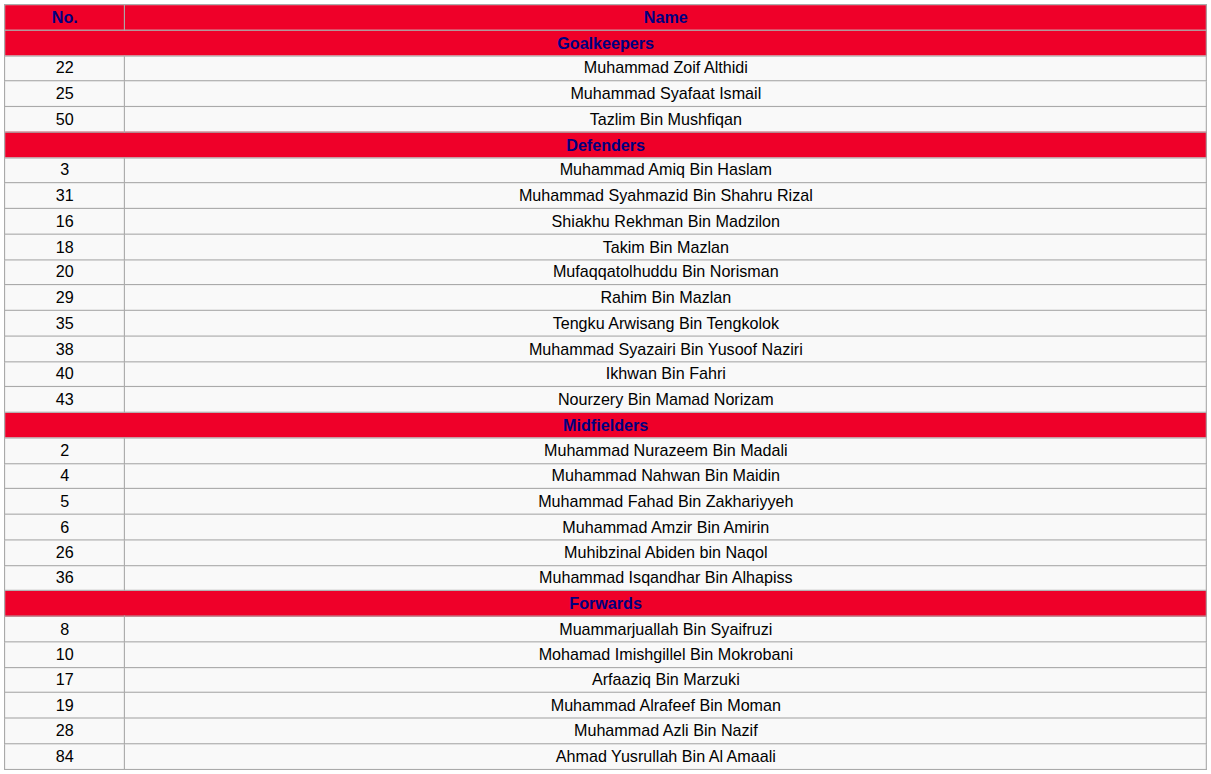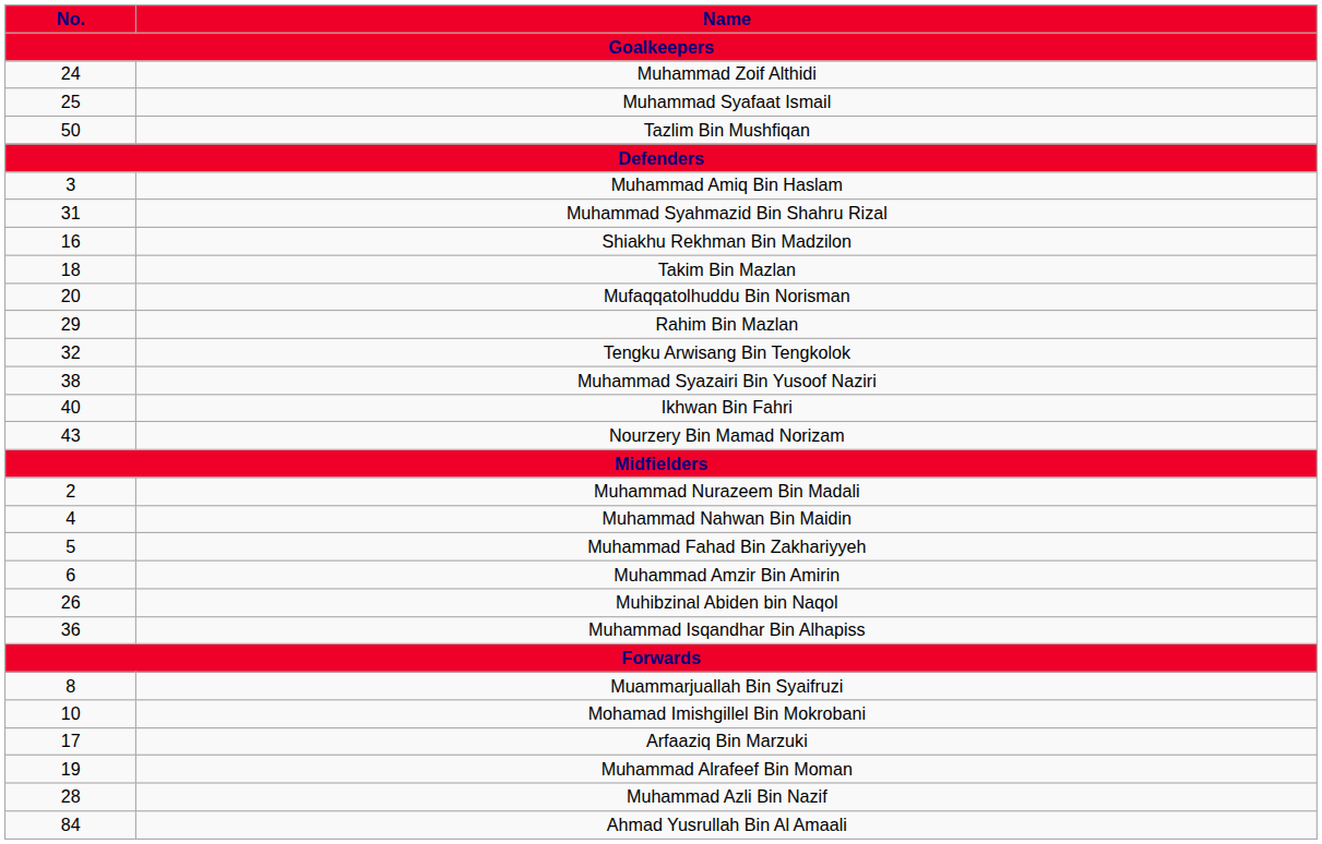 <table class="wikitable sortable" style="text-align:center; font-size:90%; width:85%;">
 <tr>
 <th style="background:#EF0029; color:#000080; text-align:center;">No.</th>
 <th style="background:#EF0029; color:#000080; text-align:center;">Name</th>
 </tr>
 <tr>
 <th colspan="9" style="background:#EF0029; color:#000080; text-align:center;">Goalkeepers</th>
 </tr>
 <tr>
-<td>22</td>
+<td>24</td>
 <td>Muhammad Zoif Althidi</td>
 </tr>
 <tr>
 <td>25</td>
 <td>Muhammad Syafaat Ismail</td>
 </tr>
 <tr>
 <td>50</td>
 <td>Tazlim Bin Mushfiqan</td>
 </tr>
 <tr>
 <th colspan="9" style="background:#EF0029; color:#000080; text-align:center;">Defenders</th>
 </tr>
 <tr>
 <td>3</td>
 <td>Muhammad Amiq Bin Haslam</td>
 </tr>
 <tr>
 <td>31</td>
 <td>Muhammad Syahmazid Bin Shahru Rizal</td>
 </tr>
 <tr>
 <td>16</td>
 <td>Shiakhu Rekhman Bin Madzilon</td>
 </tr>
 <tr>
 <td>18</td>
 <td>Takim Bin Mazlan</td>
 </tr>
 <tr>
 <td>20</td>
 <td>Mufaqqatolhuddu Bin Norisman</td>
 </tr>
 <tr>
 <td>29</td>
 <td>Rahim Bin Mazlan</td>
 </tr>
 <tr>
-<td>35</td>
+<td>32</td>
 <td>Tengku Arwisang Bin Tengkolok</td>
 </tr>
 <tr>
 <td>38</td>
 <td>Muhammad Syazairi Bin Yusoof Naziri</td>
 </tr>
 <tr>
 <td>40</td>
 <td>Ikhwan Bin Fahri</td>
 </tr>
 <tr>
 <td>43</td>
 <td>Nourzery Bin Mamad Norizam</td>
 </tr>
 <tr>
 <th colspan="9" style="background:#EF0029; color:#000080; text-align:center;">Midfielders</th>
 </tr>
 <tr>
 <td>2</td>
 <td>Muhammad Nurazeem Bin Madali</td>
 </tr>
 <tr>
 <td>4</td>
 <td>Muhammad Nahwan Bin Maidin</td>
 </tr>
 <tr>
 <td>5</td>
 <td>Muhammad Fahad Bin Zakhariyyeh</td>
 </tr>
 <tr>
 <td>6</td>
 <td>Muhammad Amzir Bin Amirin</td>
 </tr>
 <tr>
 <td>26</td>
 <td>Muhibzinal Abiden bin Naqol</td>
 </tr>
 <tr>
 <td>36</td>
 <td>Muhammad Isqandhar Bin Alhapiss</td>
 </tr>
 <tr>
 <th colspan="9" style="background:#EF0029; color:#000080; text-align:center;">Forwards</th>
 </tr>
 <tr>
 <td>8</td>
 <td>Muammarjuallah Bin Syaifruzi</td>
 </tr>
 <tr>
 <td>10</td>
 <td>Mohamad Imishgillel Bin Mokrobani</td>
 </tr>
 <tr>
 <td>17</td>
 <td>Arfaaziq Bin Marzuki</td>
 </tr>
 <tr>
 <td>19</td>
 <td>Muhammad Alrafeef Bin Moman</td>
 </tr>
 <tr>
 <td>28</td>
 <td>Muhammad Azli Bin Nazif</td>
 </tr>
 <tr>
 <td>84</td>
 <td>Ahmad Yusrullah Bin Al Amaali</td>
 </tr>
 <tr>
 </tr>
 </table>
